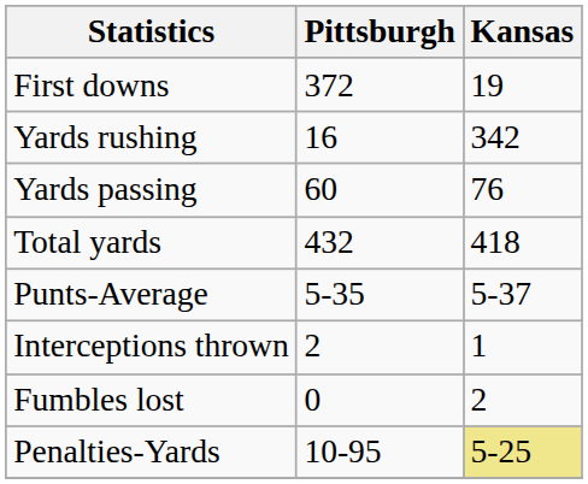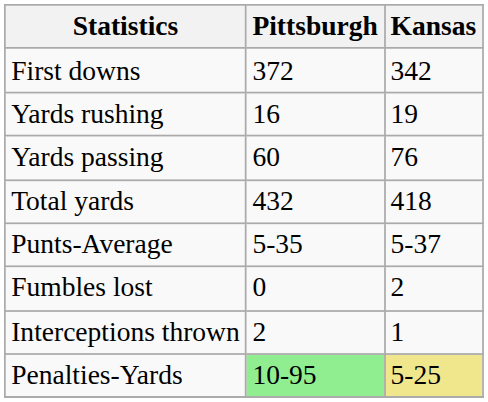 <table class="wikitable">
 <tr>
 <th>Statistics</th>
 <th>Pittsburgh</th>
 <th>Kansas</th>
 </tr>
 <tr>
 <td>First downs</td>
 <td>372</td>
-<td>19</td>
+<td>342</td>
 </tr>
 <tr>
 <td>Yards rushing</td>
 <td>16</td>
-<td>342</td>
+<td>19</td>
 </tr>
 <tr>
 <td>Yards passing</td>
 <td>60</td>
 <td>76</td>
 </tr>
 <tr>
 <td>Total yards</td>
 <td>432</td>
 <td>418</td>
 </tr>
 <tr>
 <td>Punts-Average</td>
 <td>5-35</td>
 <td>5-37</td>
 </tr>
 <tr>
+<td>Fumbles lost</td>
+<td>0</td>
+<td>2</td>
+</tr>
+<tr>
 <td>Interceptions thrown</td>
 <td>2</td>
 <td>1</td>
 </tr>
 <tr>
-<td>Fumbles lost</td>
-<td>0</td>
-<td>2</td>
-</tr>
-<tr>
 <td>Penalties-Yards</td>
-<td>10-95</td>
+<td style="background: lightgreen;">10-95</td>
 <td style="background: khaki;">5-25</td>
 </tr>
 <tr>
 </tr>
 </table>
